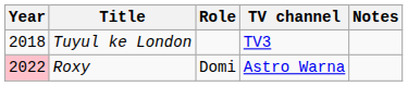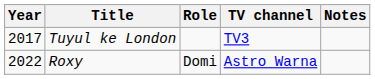 <table class="wikitable">
 <tr>
 <th>Year</th>
 <th>Title</th>
 <th>Role</th>
 <th>TV channel</th>
 <th>Notes</th>
 </tr>
 <tr>
-<td>2018</td>
+<td>2017</td>
 <td><em>Tuyul ke London</em></td>
 <td></td>
 <td><a href='#'>TV3</a></td>
 <td></td>
 </tr>
 <tr>
-<td style="background: pink;">2022</td>
+<td>2022</td>
 <td><em>Roxy</em></td>
 <td>Domi</td>
 <td><a href='#'>Astro Warna</a></td>
 <td></td>
 </tr>
 </table>
